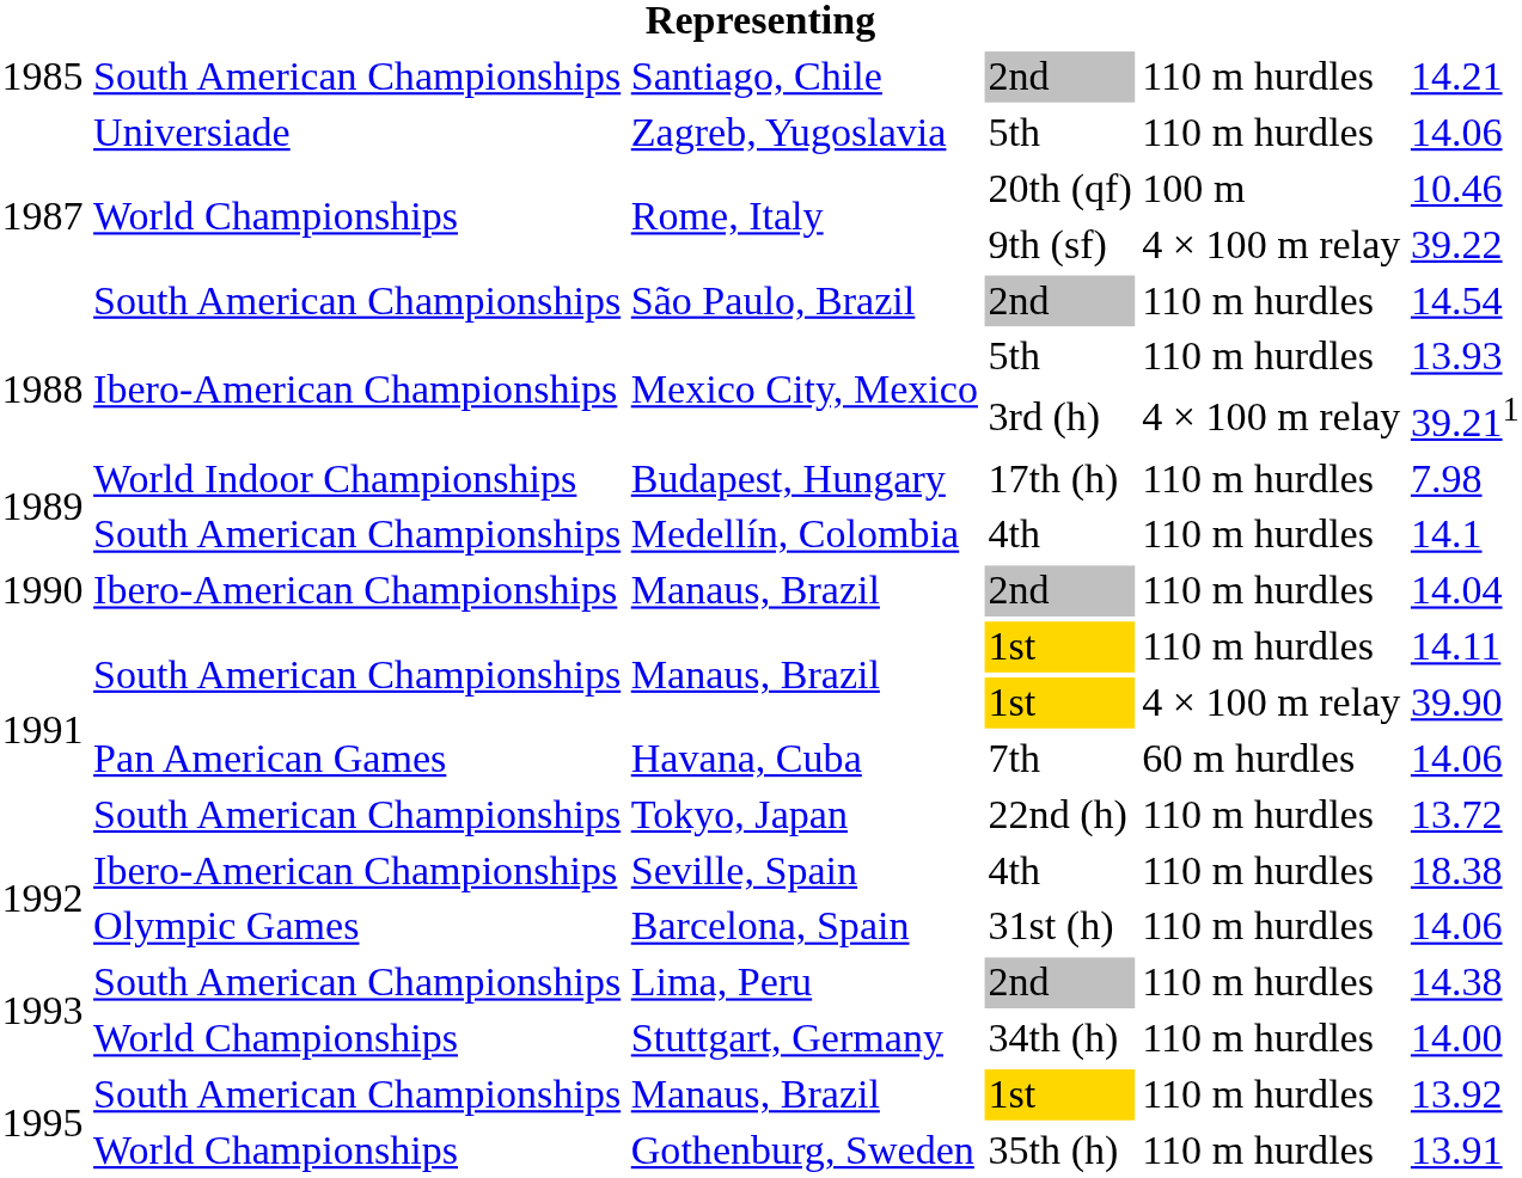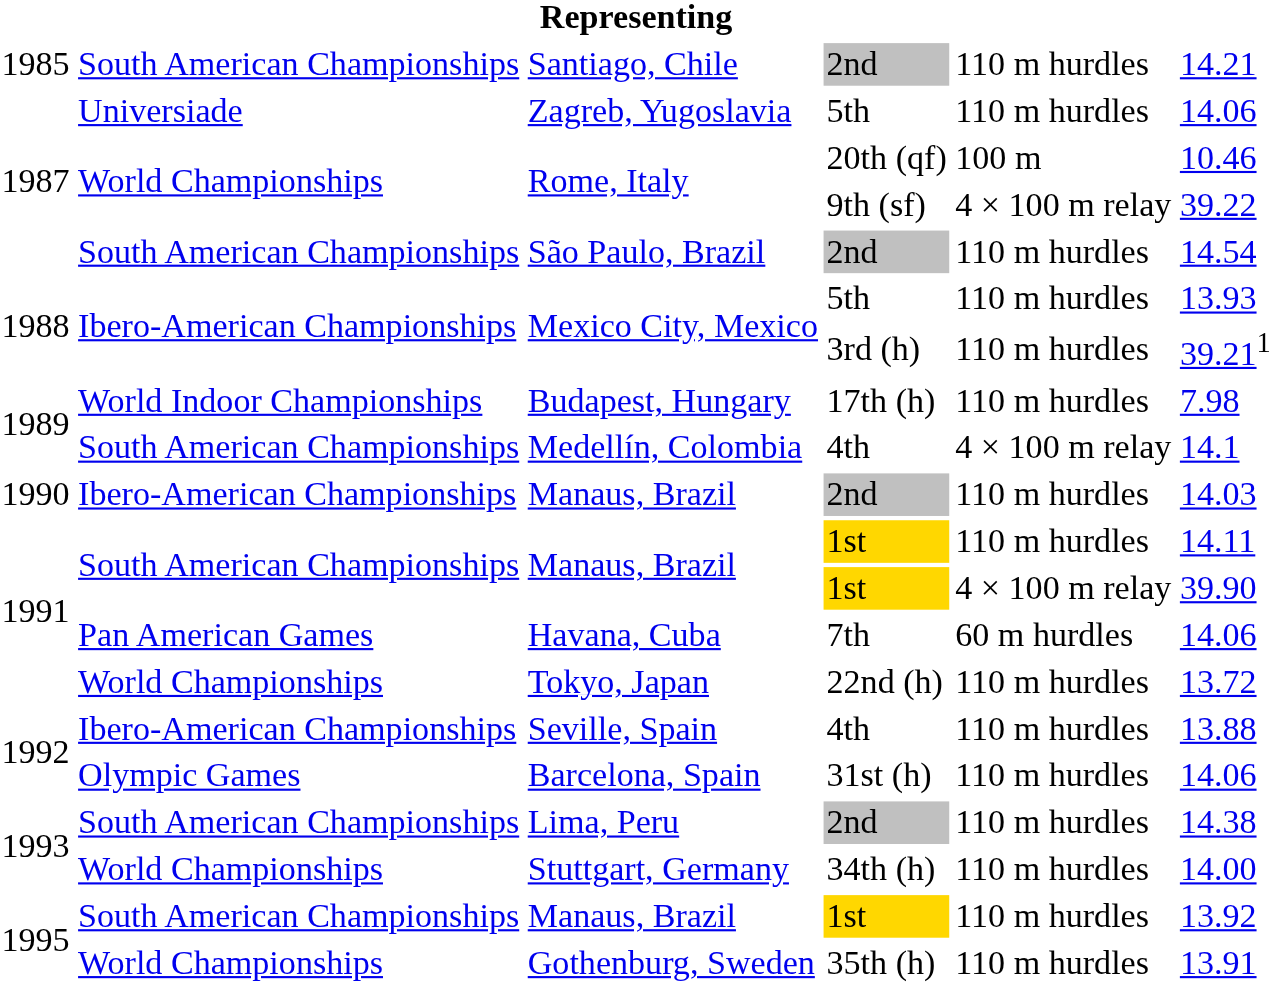 <table>
 <tr>
 <th colspan="6">Representing </th>
 </tr>
 <tr>
 <td>1985</td>
 <td><a href='#'>South American Championships</a></td>
 <td><a href='#'>Santiago, Chile</a></td>
 <td bgcolor=silver>2nd</td>
 <td>110 m hurdles</td>
 <td><a href='#'>14.21</a></td>
 </tr>
 <tr>
 <td rowspan=4>1987</td>
 <td><a href='#'>Universiade</a></td>
 <td><a href='#'>Zagreb, Yugoslavia</a></td>
 <td>5th</td>
 <td>110 m hurdles</td>
 <td><a href='#'>14.06</a></td>
 </tr>
 <tr>
 <td rowspan=2><a href='#'>World Championships</a></td>
 <td rowspan=2><a href='#'>Rome, Italy</a></td>
 <td>20th (qf)</td>
 <td>100 m</td>
 <td><a href='#'>10.46</a></td>
 </tr>
 <tr>
 <td>9th (sf)</td>
 <td>4 × 100 m relay</td>
 <td><a href='#'>39.22</a></td>
 </tr>
 <tr>
 <td><a href='#'>South American Championships</a></td>
 <td><a href='#'>São Paulo, Brazil</a></td>
 <td bgcolor=silver>2nd</td>
 <td>110 m hurdles</td>
 <td><a href='#'>14.54</a></td>
 </tr>
 <tr>
 <td rowspan=2>1988</td>
 <td rowspan=2><a href='#'>Ibero-American Championships</a></td>
 <td rowspan=2><a href='#'>Mexico City, Mexico</a></td>
 <td>5th</td>
 <td>110 m hurdles</td>
 <td><a href='#'>13.93</a></td>
 </tr>
 <tr>
 <td>3rd (h)</td>
-<td>4 × 100 m relay</td>
+<td>110 m hurdles</td>
 <td><a href='#'>39.21</a><sup>1</sup></td>
 </tr>
 <tr>
 <td rowspan=2>1989</td>
 <td><a href='#'>World Indoor Championships</a></td>
 <td><a href='#'>Budapest, Hungary</a></td>
 <td>17th (h)</td>
 <td>110 m hurdles</td>
 <td><a href='#'>7.98</a></td>
 </tr>
 <tr>
 <td><a href='#'>South American Championships</a></td>
 <td><a href='#'>Medellín, Colombia</a></td>
 <td>4th</td>
-<td>110 m hurdles</td>
+<td>4 × 100 m relay</td>
 <td><a href='#'>14.1</a></td>
 </tr>
 <tr>
 <td>1990</td>
 <td><a href='#'>Ibero-American Championships</a></td>
 <td><a href='#'>Manaus, Brazil</a></td>
 <td bgcolor=silver>2nd</td>
 <td>110 m hurdles</td>
-<td><a href='#'>14.04</a></td>
+<td><a href='#'>14.03</a></td>
 </tr>
 <tr>
 <td rowspan=4>1991</td>
 <td rowspan=2><a href='#'>South American Championships</a></td>
 <td rowspan=2><a href='#'>Manaus, Brazil</a></td>
 <td bgcolor=gold>1st</td>
 <td>110 m hurdles</td>
 <td><a href='#'>14.11</a></td>
 </tr>
 <tr>
 <td bgcolor=gold>1st</td>
 <td>4 × 100 m relay</td>
 <td><a href='#'>39.90</a></td>
 </tr>
 <tr>
 <td><a href='#'>Pan American Games</a></td>
 <td><a href='#'>Havana, Cuba</a></td>
 <td>7th</td>
 <td>60 m hurdles</td>
 <td><a href='#'>14.06</a></td>
 </tr>
 <tr>
-<td><a href='#'>South American Championships</a></td>
+<td><a href='#'>World Championships</a></td>
 <td><a href='#'>Tokyo, Japan</a></td>
 <td>22nd (h)</td>
 <td>110 m hurdles</td>
 <td><a href='#'>13.72</a></td>
 </tr>
 <tr>
 <td rowspan=2>1992</td>
 <td><a href='#'>Ibero-American Championships</a></td>
 <td><a href='#'>Seville, Spain</a></td>
 <td>4th</td>
 <td>110 m hurdles</td>
-<td><a href='#'>18.38</a></td>
+<td><a href='#'>13.88</a></td>
 </tr>
 <tr>
 <td><a href='#'>Olympic Games</a></td>
 <td><a href='#'>Barcelona, Spain</a></td>
 <td>31st (h)</td>
 <td>110 m hurdles</td>
 <td><a href='#'>14.06</a></td>
 </tr>
 <tr>
 <td rowspan=2>1993</td>
 <td><a href='#'>South American Championships</a></td>
 <td><a href='#'>Lima, Peru</a></td>
 <td bgcolor=silver>2nd</td>
 <td>110 m hurdles</td>
 <td><a href='#'>14.38</a></td>
 </tr>
 <tr>
 <td><a href='#'>World Championships</a></td>
 <td><a href='#'>Stuttgart, Germany</a></td>
 <td>34th (h)</td>
 <td>110 m hurdles</td>
 <td><a href='#'>14.00</a></td>
 </tr>
 <tr>
 <td rowspan=2>1995</td>
 <td><a href='#'>South American Championships</a></td>
 <td><a href='#'>Manaus, Brazil</a></td>
 <td bgcolor=gold>1st</td>
 <td>110 m hurdles</td>
 <td><a href='#'>13.92</a></td>
 </tr>
 <tr>
 <td><a href='#'>World Championships</a></td>
 <td><a href='#'>Gothenburg, Sweden</a></td>
 <td>35th (h)</td>
 <td>110 m hurdles</td>
 <td><a href='#'>13.91</a></td>
 </tr>
 </table>
